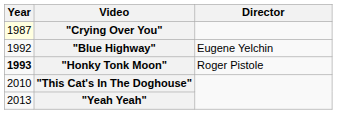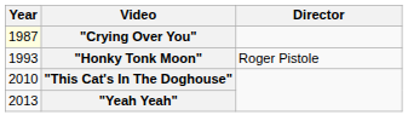 <table class="wikitable plainrowheaders">
 <tr>
 <th>Year</th>
 <th>Video</th>
 <th style="width:12em;">Director</th>
 </tr>
 <tr>
 <td style="background: lightyellow;">1987</td>
 <th scope="row">"Crying Over You"</th>
 </tr>
 <tr>
-<td>1992</td>
-<th scope="row">"Blue Highway"</th>
-<td>Eugene Yelchin</td>
-</tr>
-<tr>
-<td><strong>1993</strong></td>
+<td>1993</td>
 <th scope="row">"Honky Tonk Moon"</th>
 <td>Roger Pistole</td>
 </tr>
 <tr>
 <td>2010</td>
 <th scope="row">"This Cat's In The Doghouse"</th>
 </tr>
 <tr>
 <td>2013</td>
 <th scope="row">"Yeah Yeah"</th>
 </tr>
 </table>
